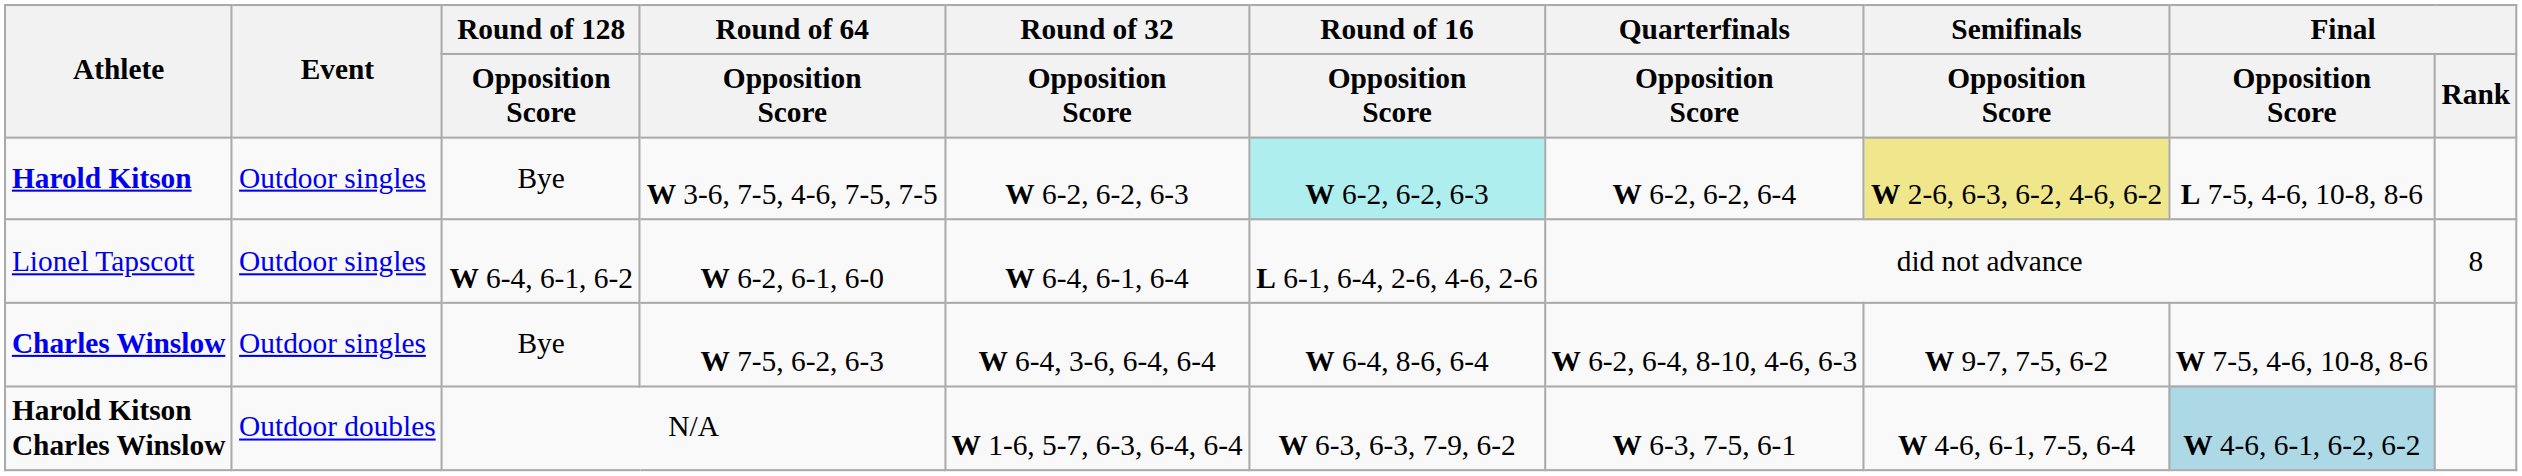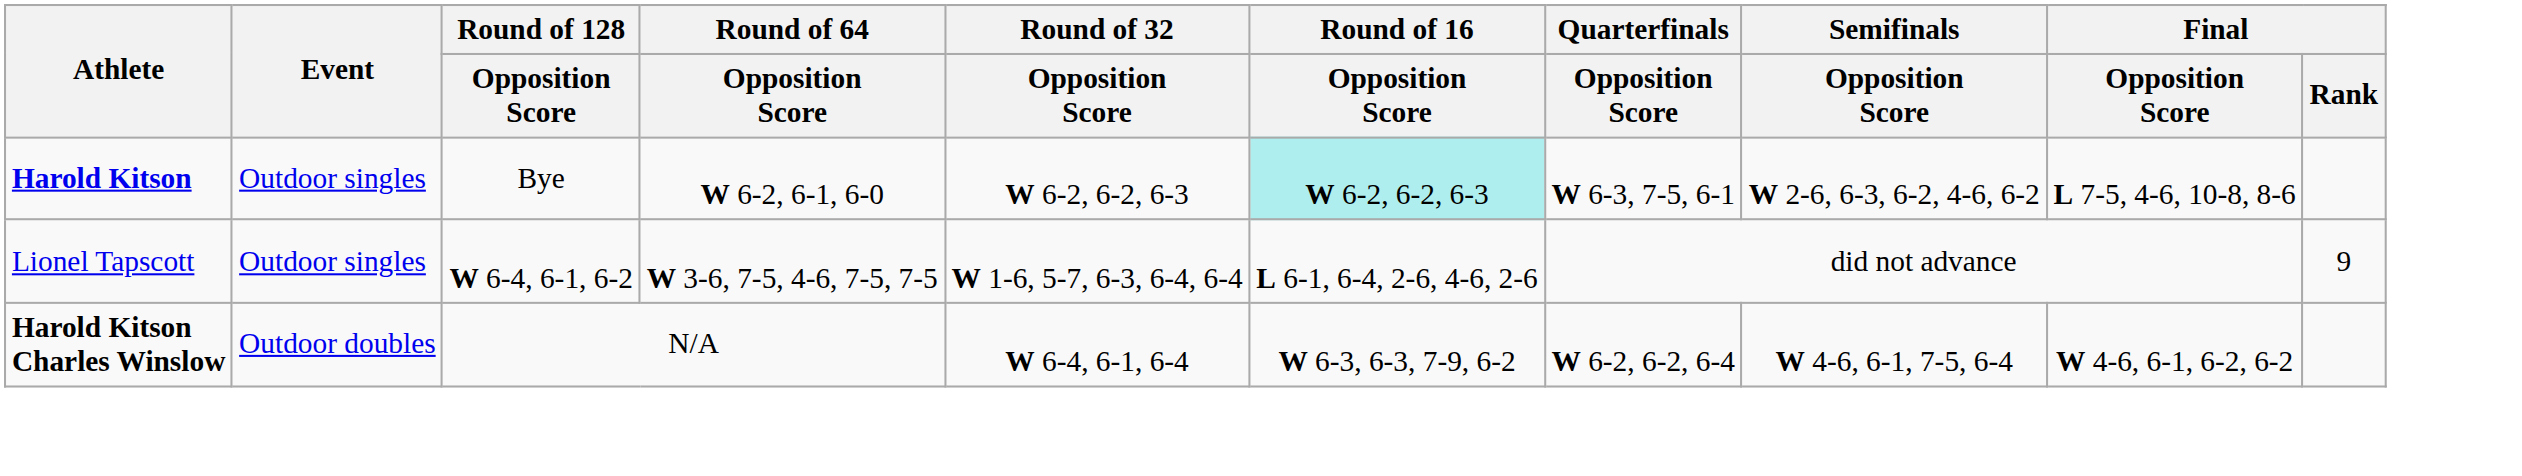 <table class=wikitable style="font-size:90%">
 <tr>
 <th rowspan="2">Athlete</th>
 <th rowspan="2">Event</th>
 <th>Round of 128</th>
 <th>Round of 64</th>
 <th>Round of 32</th>
 <th>Round of 16</th>
 <th>Quarterfinals</th>
 <th>Semifinals</th>
 <th colspan="2">Final</th>
 </tr>
 <tr>
 <th>Opposition<br>Score</th>
 <th>Opposition<br>Score</th>
 <th>Opposition<br>Score</th>
 <th>Opposition<br>Score</th>
 <th>Opposition<br>Score</th>
 <th>Opposition<br>Score</th>
 <th>Opposition<br>Score</th>
 <th>Rank</th>
 </tr>
 <tr>
 <td><strong><a href='#'>Harold Kitson</a></strong></td>
 <td><a href='#'>Outdoor singles</a></td>
 <td align=center>Bye</td>
-<td align=center> <br> <strong>W</strong> 3-6, 7-5, 4-6, 7-5, 7-5</td>
+<td align=center> <br> <strong>W</strong> 6-2, 6-1, 6-0</td>
 <td align=center> <br> <strong>W</strong> 6-2, 6-2, 6-3</td>
 <td align=center style="background: paleturquoise;"> <br> <strong>W</strong> 6-2, 6-2, 6-3</td>
-<td align=center> <br> <strong>W</strong> 6-2, 6-2, 6-4</td>
-<td align=center style="background: khaki;"> <br> <strong>W</strong> 2-6, 6-3, 6-2, 4-6, 6-2</td>
+<td align=center> <br> <strong>W</strong> 6-3, 7-5, 6-1</td>
+<td align=center> <br> <strong>W</strong> 2-6, 6-3, 6-2, 4-6, 6-2</td>
 <td align=center> <br> <strong>L</strong> 7-5, 4-6, 10-8, 8-6</td>
 <td align=center></td>
 </tr>
 <tr>
 <td><a href='#'>Lionel Tapscott</a></td>
 <td><a href='#'>Outdoor singles</a></td>
 <td align=center> <br> <strong>W</strong> 6-4, 6-1, 6-2</td>
-<td align=center> <br> <strong>W</strong> 6-2, 6-1, 6-0</td>
-<td align=center> <br> <strong>W</strong> 6-4, 6-1, 6-4</td>
+<td align=center> <br> <strong>W</strong> 3-6, 7-5, 4-6, 7-5, 7-5</td>
+<td align=center> <br> <strong>W</strong> 1-6, 5-7, 6-3, 6-4, 6-4</td>
 <td align=center> <br> <strong>L</strong> 6-1, 6-4, 2-6, 4-6, 2-6</td>
 <td align=center colspan=3>did not advance</td>
-<td align=center>8</td>
-</tr>
-<tr>
-<td><strong><a href='#'>Charles Winslow</a></strong></td>
-<td><a href='#'>Outdoor singles</a></td>
-<td align=center>Bye</td>
-<td align=center> <br> <strong>W</strong> 7-5, 6-2, 6-3</td>
-<td align=center> <br> <strong>W</strong> 6-4, 3-6, 6-4, 6-4</td>
-<td align=center> <br> <strong>W</strong> 6-4, 8-6, 6-4</td>
-<td align=center> <br> <strong>W</strong> 6-2, 6-4, 8-10, 4-6, 6-3</td>
-<td align=center> <br> <strong>W</strong> 9-7, 7-5, 6-2</td>
-<td align=center> <br> <strong>W</strong> 7-5, 4-6, 10-8, 8-6</td>
-<td align=center></td>
+<td align=center>9</td>
 </tr>
 <tr>
 <td><strong>Harold Kitson <br> Charles Winslow</strong></td>
 <td><a href='#'>Outdoor doubles</a></td>
 <td align=center colspan=2>N/A</td>
-<td align=center> <br> <strong>W</strong> 1-6, 5-7, 6-3, 6-4, 6-4</td>
+<td align=center> <br> <strong>W</strong> 6-4, 6-1, 6-4</td>
 <td align=center> <br> <strong>W</strong> 6-3, 6-3, 7-9, 6-2</td>
-<td align=center> <br> <strong>W</strong> 6-3, 7-5, 6-1</td>
+<td align=center> <br> <strong>W</strong> 6-2, 6-2, 6-4</td>
 <td align=center> <br> <strong>W</strong> 4-6, 6-1, 7-5, 6-4</td>
-<td align=center style="background: lightblue;"> <br> <strong>W</strong> 4-6, 6-1, 6-2, 6-2</td>
+<td align=center> <br> <strong>W</strong> 4-6, 6-1, 6-2, 6-2</td>
 <td align=center></td>
 </tr>
 </table>
